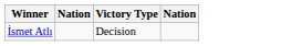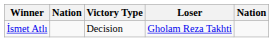 <table class="wikitable sortable" style="text-align:left;">
 <tr>
 <th>Winner</th>
 <th>Nation</th>
 <th>Victory Type</th>
+<th>Loser</th>
 <th>Nation</th>
 </tr>
 <tr>
 <td><a href='#'>İsmet Atlı</a></td>
 <td></td>
 <td>Decision</td>
+<td><a href='#'>Gholam Reza Takhti</a></td>
 <td></td>
 </tr>
 </table>
